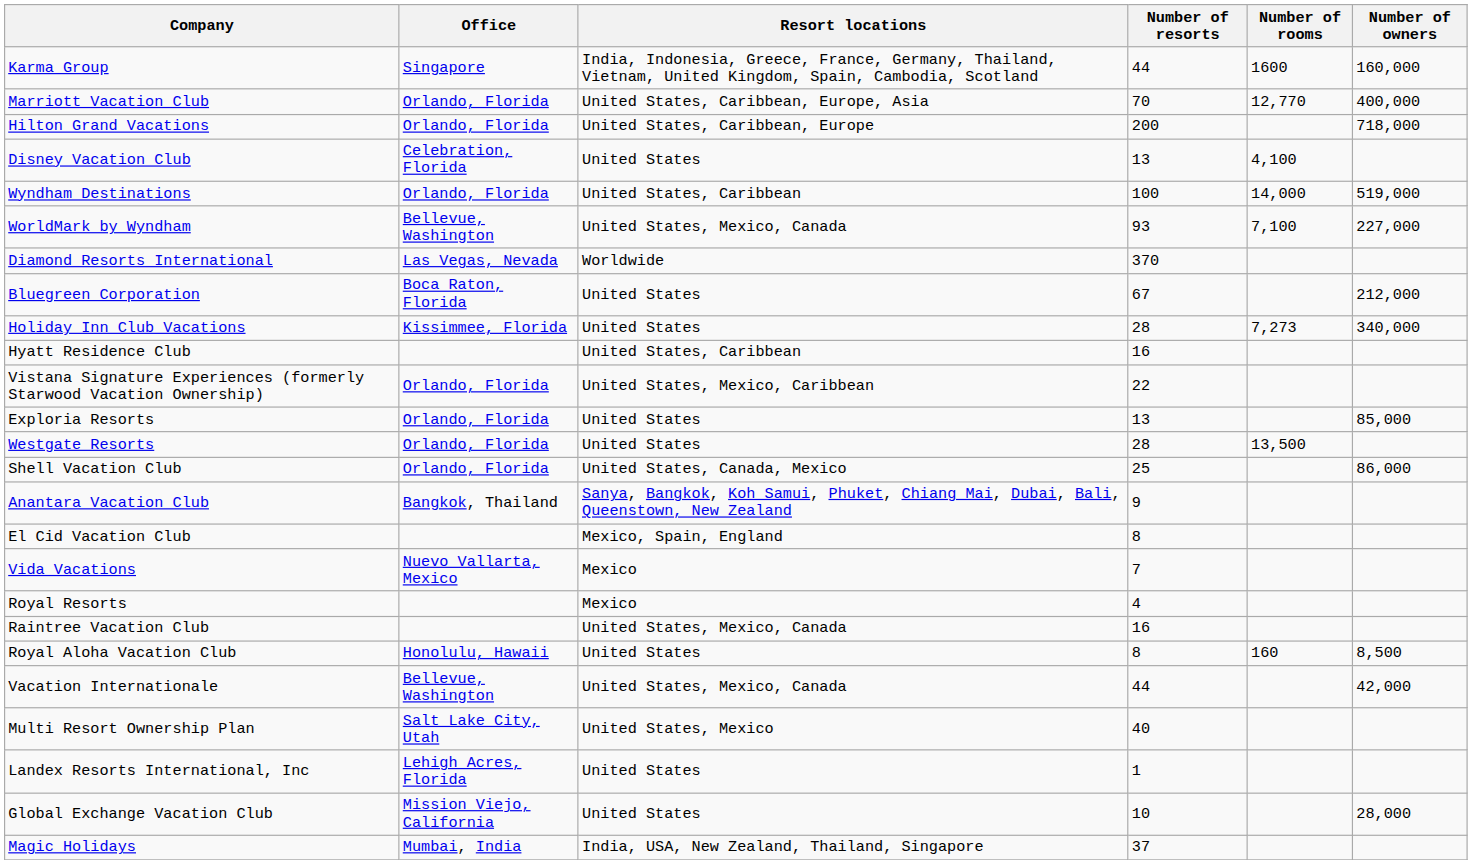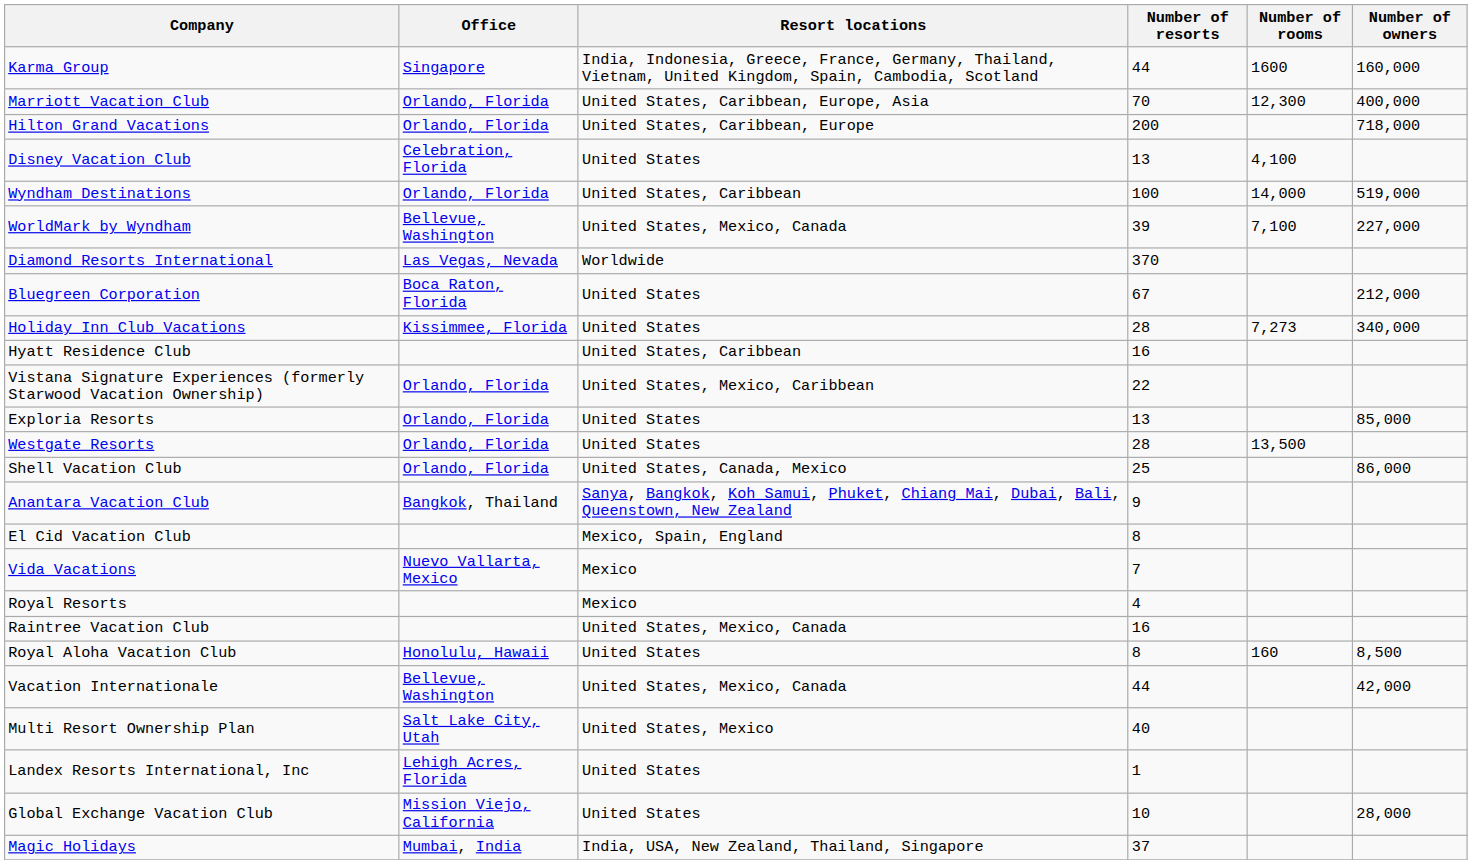 <table class="wikitable sortable" valign="middle">
 <tr>
 <th>Company</th>
 <th>Office</th>
 <th>Resort locations</th>
 <th>Number of resorts</th>
 <th>Number of rooms</th>
 <th>Number of owners</th>
 </tr>
 <tr>
 <td><a href='#'>Karma Group</a></td>
 <td><a href='#'>Singapore</a></td>
 <td>India, Indonesia, Greece, France, Germany, Thailand, Vietnam, United Kingdom, Spain, Cambodia, Scotland</td>
 <td>44</td>
 <td>1600</td>
 <td>160,000</td>
 </tr>
 <tr>
 <td><a href='#'>Marriott Vacation Club</a></td>
 <td><a href='#'>Orlando, Florida</a></td>
 <td>United States, Caribbean, Europe, Asia</td>
 <td>70</td>
-<td>12,770</td>
+<td>12,300</td>
 <td>400,000</td>
 </tr>
 <tr>
 <td><a href='#'>Hilton Grand Vacations</a></td>
 <td><a href='#'>Orlando, Florida</a></td>
 <td>United States, Caribbean, Europe</td>
 <td>200</td>
 <td></td>
 <td>718,000</td>
 </tr>
 <tr>
 <td><a href='#'>Disney Vacation Club</a></td>
 <td><a href='#'>Celebration, Florida</a></td>
 <td>United States</td>
 <td>13</td>
 <td>4,100</td>
 <td></td>
 </tr>
 <tr>
 <td><a href='#'>Wyndham Destinations</a></td>
 <td><a href='#'>Orlando, Florida</a></td>
 <td>United States, Caribbean</td>
 <td>100</td>
 <td>14,000</td>
 <td>519,000</td>
 </tr>
 <tr>
 <td><a href='#'>WorldMark by Wyndham</a></td>
 <td><a href='#'>Bellevue, Washington</a></td>
 <td>United States, Mexico, Canada</td>
-<td>93</td>
+<td>39</td>
 <td>7,100</td>
 <td>227,000</td>
 </tr>
 <tr>
 <td><a href='#'>Diamond Resorts International</a></td>
 <td><a href='#'>Las Vegas, Nevada</a></td>
 <td>Worldwide</td>
 <td>370</td>
 <td></td>
 <td></td>
 </tr>
 <tr>
 <td><a href='#'>Bluegreen Corporation</a></td>
 <td><a href='#'>Boca Raton, Florida</a></td>
 <td>United States</td>
 <td>67</td>
 <td></td>
 <td>212,000</td>
 </tr>
 <tr>
 <td><a href='#'>Holiday Inn Club Vacations</a></td>
 <td><a href='#'>Kissimmee, Florida</a></td>
 <td>United States</td>
 <td>28</td>
 <td>7,273</td>
 <td>340,000</td>
 </tr>
 <tr>
 <td>Hyatt Residence Club</td>
 <td></td>
 <td>United States, Caribbean</td>
 <td>16</td>
 <td></td>
 <td></td>
 </tr>
 <tr>
 <td>Vistana Signature Experiences (formerly Starwood Vacation Ownership)</td>
 <td><a href='#'>Orlando, Florida</a></td>
 <td>United States, Mexico, Caribbean</td>
 <td>22</td>
 <td></td>
 </tr>
 <tr>
 <td>Exploria Resorts</td>
 <td><a href='#'>Orlando, Florida</a></td>
 <td>United States</td>
 <td>13</td>
 <td></td>
 <td>85,000</td>
 </tr>
 <tr>
 <td><a href='#'>Westgate Resorts</a></td>
 <td><a href='#'>Orlando, Florida</a></td>
 <td>United States</td>
 <td>28</td>
 <td>13,500</td>
 <td></td>
 </tr>
 <tr>
 <td>Shell Vacation Club</td>
 <td><a href='#'>Orlando, Florida</a></td>
 <td>United States, Canada, Mexico</td>
 <td>25</td>
 <td></td>
 <td>86,000</td>
 </tr>
 <tr>
 <td><a href='#'>Anantara Vacation Club</a></td>
 <td><a href='#'>Bangkok</a>, Thailand</td>
 <td><a href='#'>Sanya</a>, <a href='#'>Bangkok</a>, <a href='#'>Koh Samui</a>, <a href='#'>Phuket</a>, <a href='#'>Chiang Mai</a>, <a href='#'>Dubai</a>, <a href='#'>Bali</a>, <a href='#'>Queenstown, New Zealand</a></td>
 <td>9</td>
 <td></td>
 <td></td>
 </tr>
 <tr>
 <td>El Cid Vacation Club</td>
 <td></td>
 <td>Mexico, Spain, England</td>
 <td>8</td>
 <td></td>
 <td></td>
 </tr>
 <tr>
 <td><a href='#'>Vida Vacations</a></td>
 <td><a href='#'>Nuevo Vallarta, Mexico</a></td>
 <td>Mexico</td>
 <td>7</td>
 <td></td>
 <td></td>
 </tr>
 <tr>
 <td>Royal Resorts</td>
 <td></td>
 <td>Mexico</td>
 <td>4</td>
 <td></td>
 <td></td>
 </tr>
 <tr>
 <td>Raintree Vacation Club</td>
 <td></td>
 <td>United States, Mexico, Canada</td>
 <td>16</td>
 <td></td>
 <td></td>
 </tr>
 <tr>
 <td>Royal Aloha Vacation Club</td>
 <td><a href='#'>Honolulu, Hawaii</a></td>
 <td>United States</td>
 <td>8</td>
 <td>160</td>
 <td>8,500</td>
 </tr>
 <tr>
 <td>Vacation Internationale</td>
 <td><a href='#'>Bellevue, Washington</a></td>
 <td>United States, Mexico, Canada</td>
 <td>44</td>
 <td></td>
 <td>42,000</td>
 </tr>
 <tr>
 <td>Multi Resort Ownership Plan</td>
 <td><a href='#'>Salt Lake City, Utah</a></td>
 <td>United States, Mexico</td>
 <td>40</td>
 <td></td>
 <td></td>
 </tr>
 <tr>
 <td>Landex Resorts International, Inc</td>
 <td><a href='#'>Lehigh Acres, Florida</a></td>
 <td>United States</td>
 <td>1</td>
 <td></td>
 <td></td>
 </tr>
 <tr>
 <td>Global Exchange Vacation Club</td>
 <td><a href='#'>Mission Viejo, California</a></td>
 <td>United States</td>
 <td>10</td>
 <td></td>
 <td>28,000</td>
 </tr>
 <tr>
 <td><a href='#'>Magic Holidays</a></td>
 <td><a href='#'>Mumbai</a>, <a href='#'>India</a></td>
 <td>India, USA, New Zealand, Thailand, Singapore</td>
 <td>37</td>
 <td></td>
 <td></td>
 </tr>
 </table>
